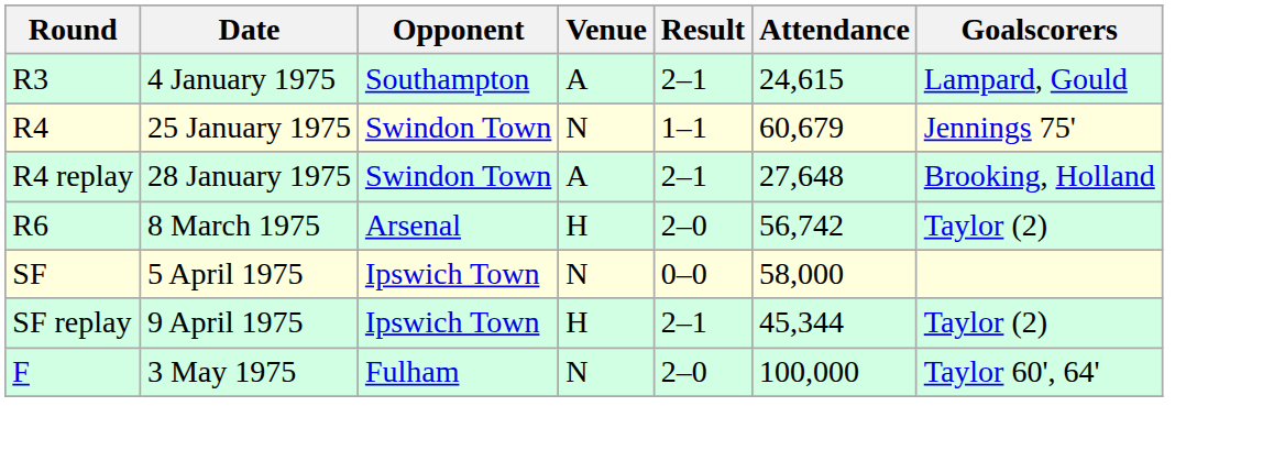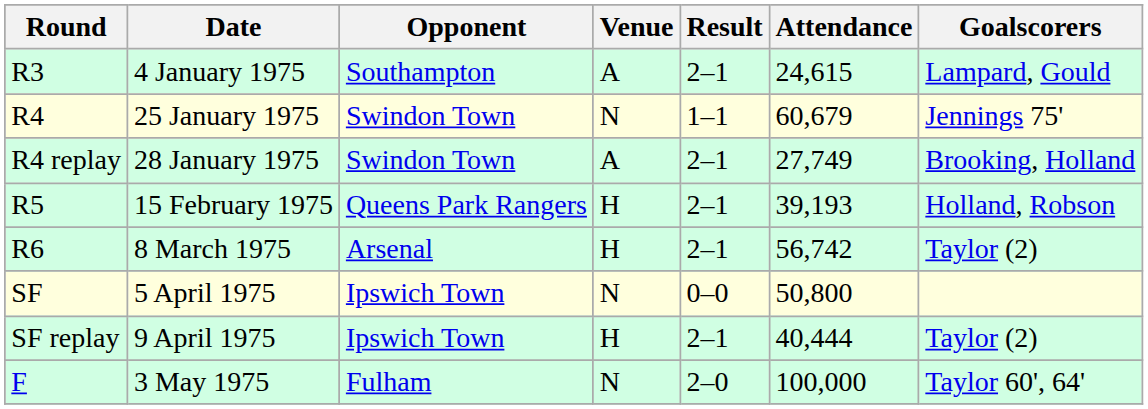 <table class="wikitable">
 <tr>
 <th>Round</th>
 <th>Date</th>
 <th>Opponent</th>
 <th>Venue</th>
 <th>Result</th>
 <th>Attendance</th>
 <th>Goalscorers</th>
 </tr>
 <tr style="background-color: #d0ffe3;">
 <td>R3</td>
 <td>4 January 1975</td>
 <td><a href='#'>Southampton</a></td>
 <td>A</td>
 <td>2–1</td>
 <td>24,615</td>
 <td><a href='#'>Lampard</a>, <a href='#'>Gould</a></td>
 </tr>
 <tr style="background-color: #ffffdd;">
 <td>R4</td>
 <td>25 January 1975</td>
 <td><a href='#'>Swindon Town</a></td>
 <td>N</td>
 <td>1–1</td>
 <td>60,679</td>
 <td><a href='#'>Jennings</a> 75'</td>
 </tr>
 <tr style="background-color: #d0ffe3;">
 <td>R4 replay</td>
 <td>28 January 1975</td>
 <td><a href='#'>Swindon Town</a></td>
 <td>A</td>
 <td>2–1</td>
-<td>27,648</td>
+<td>27,749</td>
 <td><a href='#'>Brooking</a>, <a href='#'>Holland</a></td>
+</tr>
+<tr style="background-color: #d0ffe3;">
+<td>R5</td>
+<td>15 February 1975</td>
+<td><a href='#'>Queens Park Rangers</a></td>
+<td>H</td>
+<td>2–1</td>
+<td>39,193</td>
+<td><a href='#'>Holland</a>, <a href='#'>Robson</a></td>
 </tr>
 <tr style="background-color: #d0ffe3;">
 <td>R6</td>
 <td>8 March 1975</td>
 <td><a href='#'>Arsenal</a></td>
 <td>H</td>
-<td>2–0</td>
+<td>2–1</td>
 <td>56,742</td>
 <td><a href='#'>Taylor</a> (2)</td>
 </tr>
 <tr style="background-color: #ffffdd;">
 <td>SF</td>
 <td>5 April 1975</td>
 <td><a href='#'>Ipswich Town</a></td>
 <td>N</td>
 <td>0–0</td>
-<td>58,000</td>
+<td>50,800</td>
 <td></td>
 </tr>
 <tr style="background-color: #d0ffe3;">
 <td>SF replay</td>
 <td>9 April 1975</td>
 <td><a href='#'>Ipswich Town</a></td>
 <td>H</td>
 <td>2–1</td>
-<td>45,344</td>
+<td>40,444</td>
 <td><a href='#'>Taylor</a> (2)</td>
 </tr>
 <tr style="background-color: #d0ffe3;">
 <td><a href='#'>F</a></td>
 <td>3 May 1975</td>
 <td><a href='#'>Fulham</a></td>
 <td>N</td>
 <td>2–0</td>
 <td>100,000</td>
 <td><a href='#'>Taylor</a> 60', 64'</td>
 </tr>
 </table>
